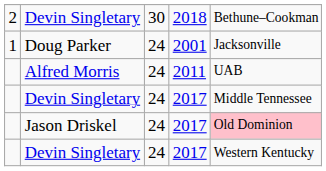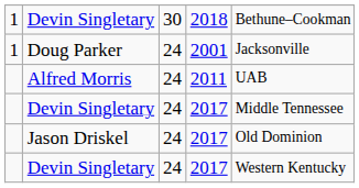 <table class="wikitable">
 <tr>
 </tr>
 <tr>
-<td>2</td>
+<td>1</td>
 <td><a href='#'>Devin Singletary</a></td>
 <td><abbr>30</abbr></td>
 <td><a href='#'>2018</a></td>
 <td style="font-size:80%;">Bethune–Cookman</td>
 </tr>
 <tr>
 <td>1</td>
 <td>Doug Parker</td>
 <td><abbr>24</abbr></td>
 <td><a href='#'>2001</a></td>
 <td style="font-size:80%;">Jacksonville</td>
 </tr>
 <tr>
 <td></td>
 <td><a href='#'>Alfred Morris</a></td>
 <td><abbr>24</abbr></td>
 <td><a href='#'>2011</a></td>
 <td style="font-size:80%;">UAB</td>
 </tr>
 <tr>
 <td></td>
 <td><a href='#'>Devin Singletary</a></td>
 <td><abbr>24</abbr></td>
 <td><a href='#'>2017</a></td>
 <td style="font-size:80%;">Middle Tennessee</td>
 </tr>
 <tr>
 <td></td>
 <td>Jason Driskel</td>
 <td><abbr>24</abbr></td>
 <td><a href='#'>2017</a></td>
-<td style="background: pink; font-size:80%;">Old Dominion</td>
+<td style="font-size:80%;">Old Dominion</td>
 </tr>
 <tr>
 <td></td>
 <td><a href='#'>Devin Singletary</a></td>
 <td><abbr>24</abbr></td>
 <td><a href='#'>2017</a></td>
 <td style="font-size:80%;">Western Kentucky</td>
 </tr>
 </table>
